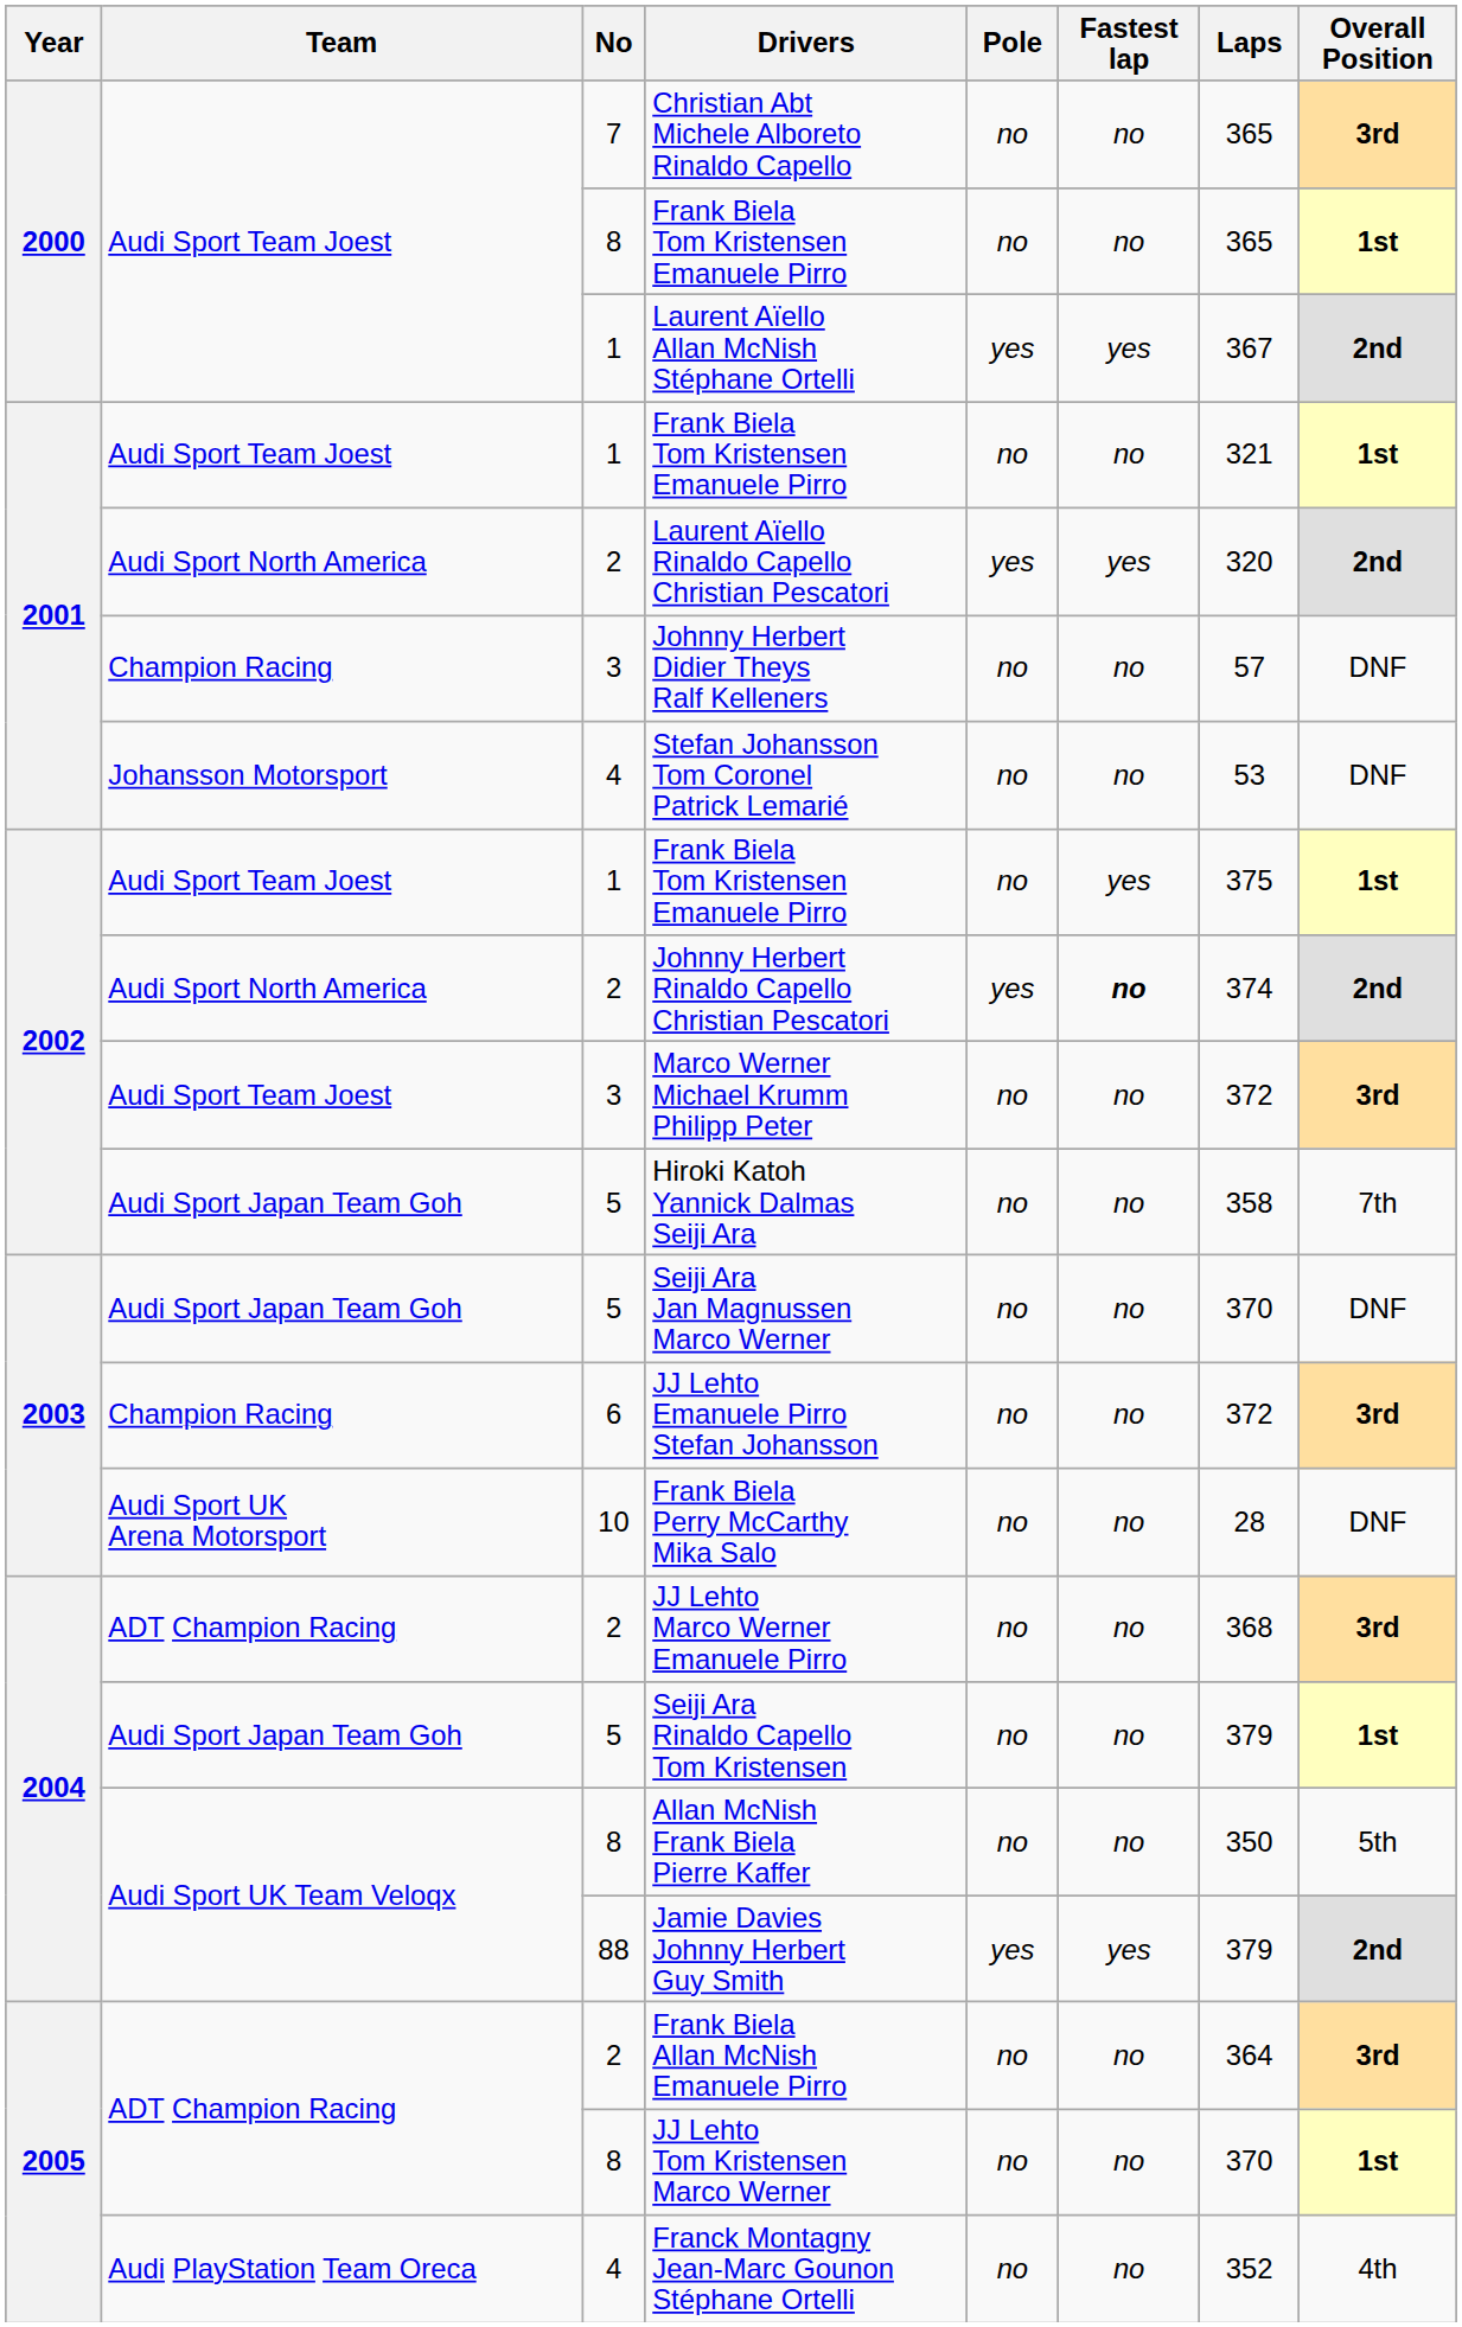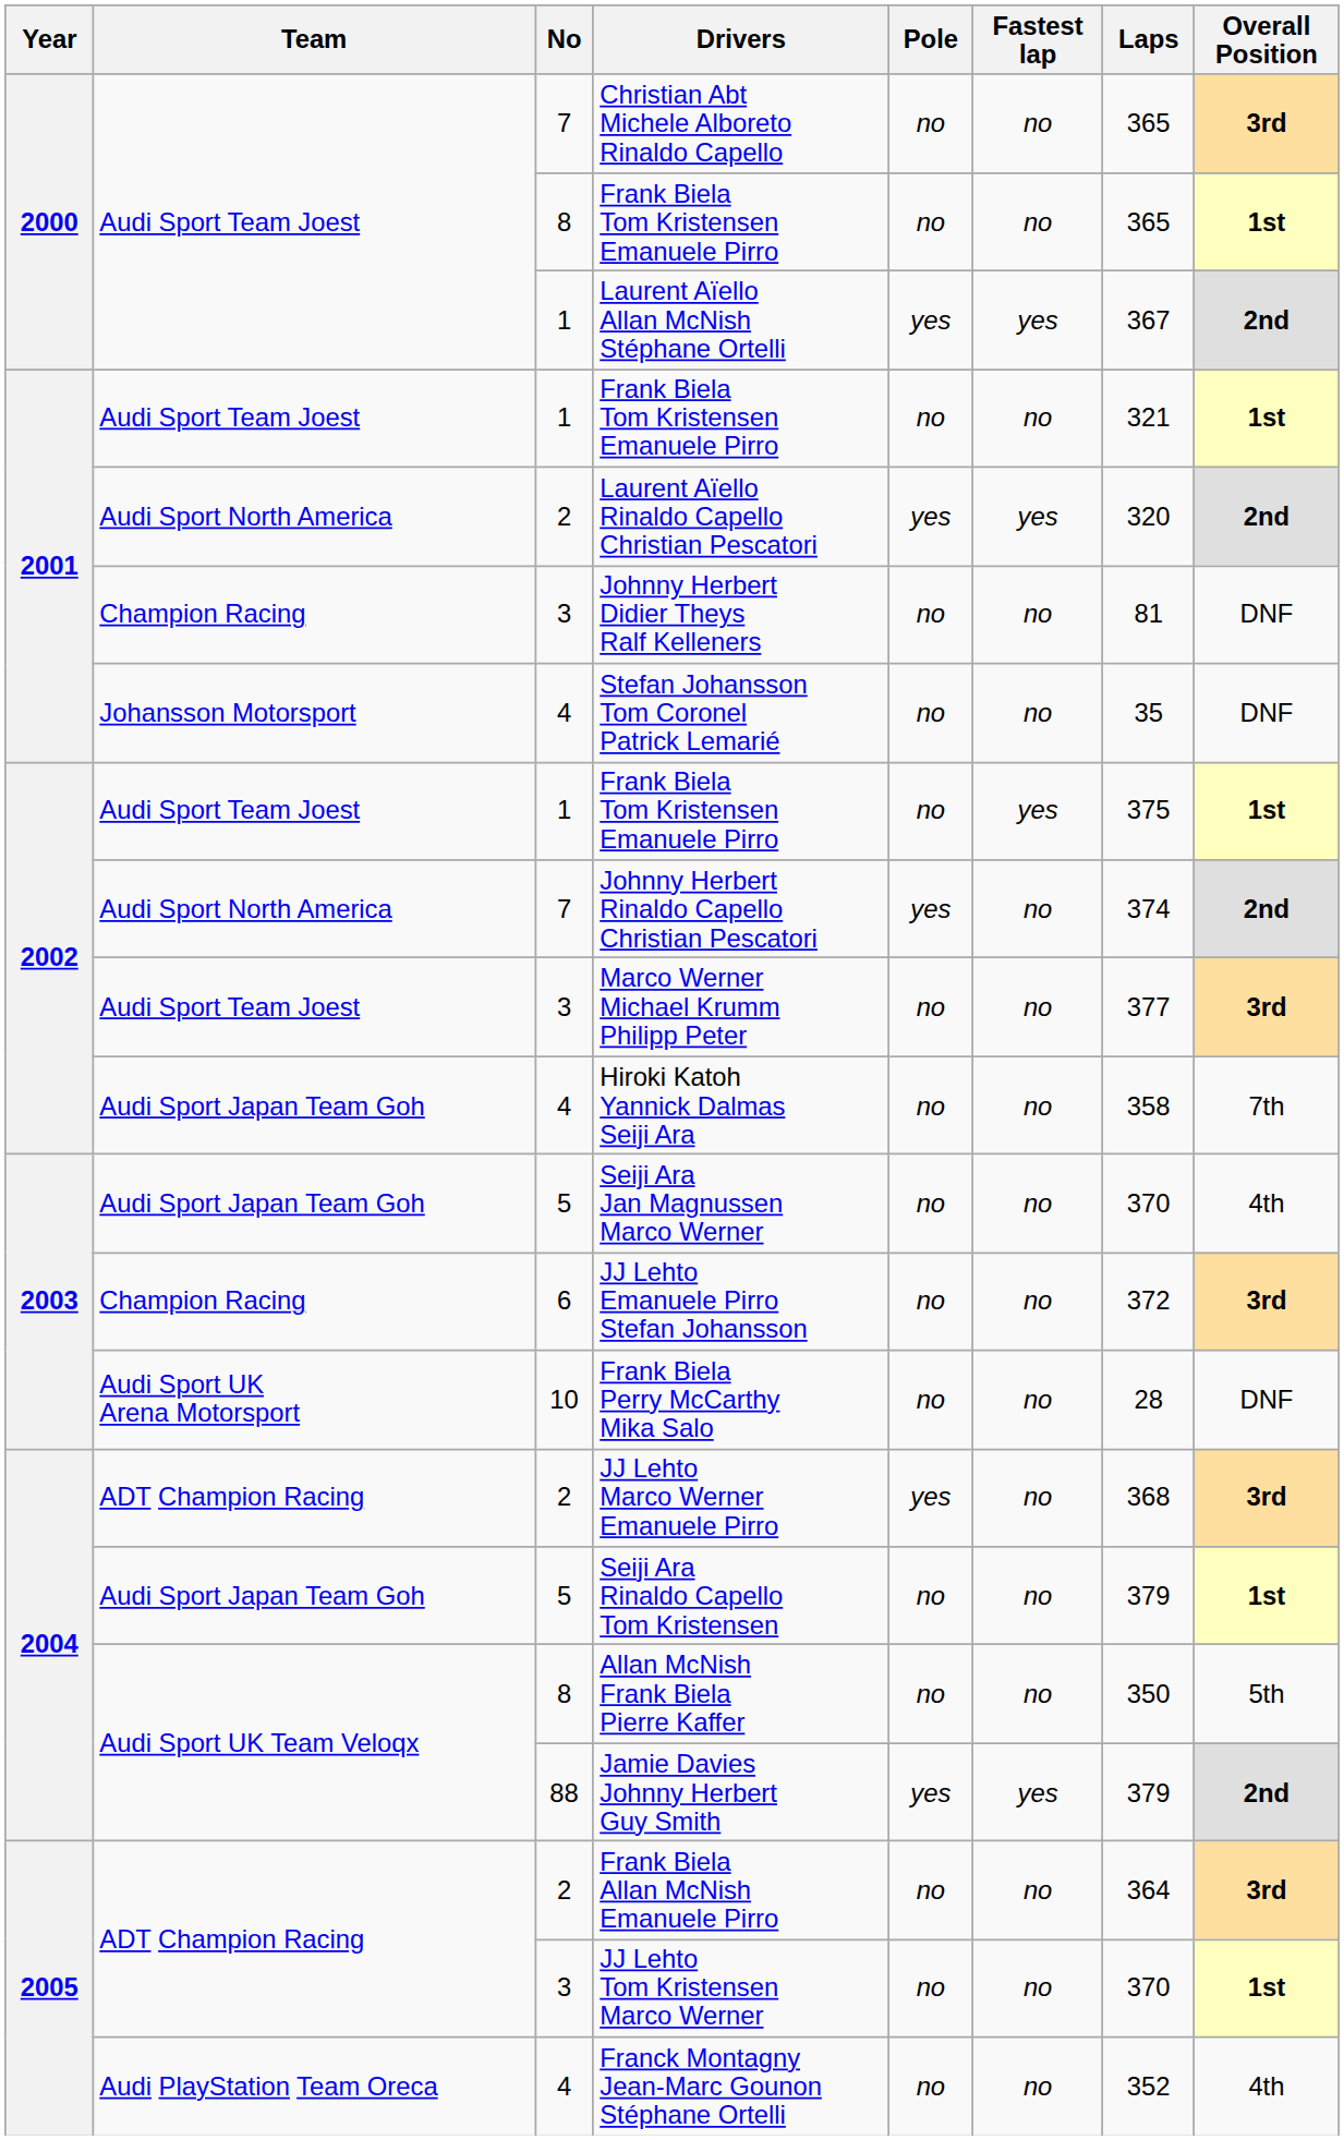 <table class="wikitable" style="font-size:85%; width:700px">
 <tr>
 <th>Year</th>
 <th>Team</th>
 <th>No</th>
 <th>Drivers</th>
 <th>Pole</th>
 <th>Fastest<br>lap</th>
 <th>Laps</th>
 <th>Overall<br>Position</th>
 </tr>
 <tr align="center">
 <th rowspan=3><a href='#'>2000</a></th>
 <td rowspan=3 align="left"> <a href='#'>Audi Sport Team Joest</a></td>
 <td>7</td>
 <td align="left"> <a href='#'>Christian Abt</a><br> <a href='#'>Michele Alboreto</a><br> <a href='#'>Rinaldo Capello</a></td>
 <td><em>no</em></td>
 <td><em>no</em></td>
 <td>365</td>
 <td style="background:#FFDF9F;"><strong>3rd</strong></td>
 </tr>
 <tr align="center">
 <td>8</td>
 <td align="left"> <a href='#'>Frank Biela</a><br> <a href='#'>Tom Kristensen</a><br> <a href='#'>Emanuele Pirro</a></td>
 <td><em>no</em></td>
 <td><em>no</em></td>
 <td>365</td>
 <td style="background:#FFFFBF;"><strong>1st</strong></td>
 </tr>
 <tr align="center">
 <td>1</td>
 <td align="left"> <a href='#'>Laurent Aïello</a><br> <a href='#'>Allan McNish</a><br> <a href='#'>Stéphane Ortelli</a></td>
 <td><em>yes</em></td>
 <td><em>yes</em></td>
 <td>367</td>
 <td style="background:#DFDFDF;"><strong>2nd</strong></td>
 </tr>
 <tr align="center">
 <th rowspan=4><a href='#'>2001</a></th>
 <td align="left"> <a href='#'>Audi Sport Team Joest</a></td>
 <td>1</td>
 <td align="left"> <a href='#'>Frank Biela</a><br> <a href='#'>Tom Kristensen</a><br> <a href='#'>Emanuele Pirro</a></td>
 <td><em>no</em></td>
 <td><em>no</em></td>
 <td>321</td>
 <td style="background:#FFFFBF;"><strong>1st</strong></td>
 </tr>
 <tr align="center">
 <td align="left"> <a href='#'>Audi Sport North America</a></td>
 <td>2</td>
 <td align="left"> <a href='#'>Laurent Aïello</a><br> <a href='#'>Rinaldo Capello</a><br> <a href='#'>Christian Pescatori</a></td>
 <td><em>yes</em></td>
 <td><em>yes</em></td>
 <td>320</td>
 <td style="background:#DFDFDF;"><strong>2nd</strong></td>
 </tr>
 <tr align="center">
 <td align="left"> <a href='#'>Champion Racing</a></td>
 <td>3</td>
 <td align="left"> <a href='#'>Johnny Herbert</a><br> <a href='#'>Didier Theys</a><br> <a href='#'>Ralf Kelleners</a></td>
 <td><em>no</em></td>
 <td><em>no</em></td>
-<td>57</td>
+<td>81</td>
 <td>DNF</td>
 </tr>
 <tr align="center">
 <td align="left"> <a href='#'>Johansson Motorsport</a></td>
 <td>4</td>
 <td align="left"> <a href='#'>Stefan Johansson</a><br> <a href='#'>Tom Coronel</a><br> <a href='#'>Patrick Lemarié</a></td>
 <td><em>no</em></td>
 <td><em>no</em></td>
-<td>53</td>
+<td>35</td>
 <td>DNF</td>
 </tr>
 <tr align="center">
 <th rowspan=4><a href='#'>2002</a></th>
 <td align="left"> <a href='#'>Audi Sport Team Joest</a></td>
 <td>1</td>
 <td align="left"> <a href='#'>Frank Biela</a><br> <a href='#'>Tom Kristensen</a><br> <a href='#'>Emanuele Pirro</a></td>
 <td><em>no</em></td>
 <td><em>yes</em></td>
 <td>375</td>
 <td style="background:#FFFFBF;"><strong>1st</strong></td>
 </tr>
 <tr align="center">
 <td align="left"> <a href='#'>Audi Sport North America</a></td>
-<td>2</td>
+<td>7</td>
 <td align="left"> <a href='#'>Johnny Herbert</a><br> <a href='#'>Rinaldo Capello</a><br> <a href='#'>Christian Pescatori</a></td>
 <td><em>yes</em></td>
-<td><strong><em>no</em></strong></td>
+<td><em>no</em></td>
 <td>374</td>
 <td style="background:#DFDFDF;"><strong>2nd</strong></td>
 </tr>
 <tr align="center">
 <td align="left"> <a href='#'>Audi Sport Team Joest</a></td>
 <td>3</td>
 <td align="left"> <a href='#'>Marco Werner</a><br> <a href='#'>Michael Krumm</a><br> <a href='#'>Philipp Peter</a></td>
 <td><em>no</em></td>
 <td><em>no</em></td>
-<td>372</td>
+<td>377</td>
 <td style="background:#FFDF9F;"><strong>3rd</strong></td>
 </tr>
 <tr align="center">
 <td align="left"> <a href='#'>Audi Sport Japan Team Goh</a></td>
-<td>5</td>
+<td>4</td>
 <td align="left"> Hiroki Katoh<br> <a href='#'>Yannick Dalmas</a><br> <a href='#'>Seiji Ara</a></td>
 <td><em>no</em></td>
 <td><em>no</em></td>
 <td>358</td>
 <td>7th</td>
 </tr>
 <tr align="center">
 <th rowspan=3><a href='#'>2003</a></th>
 <td align="left"> <a href='#'>Audi Sport Japan Team Goh</a></td>
 <td>5</td>
 <td align="left"> <a href='#'>Seiji Ara</a><br> <a href='#'>Jan Magnussen</a><br> <a href='#'>Marco Werner</a></td>
 <td><em>no</em></td>
 <td><em>no</em></td>
 <td>370</td>
-<td>DNF</td>
+<td>4th</td>
 </tr>
 <tr align="center">
 <td align="left"> <a href='#'>Champion Racing</a></td>
 <td>6</td>
 <td align="left"> <a href='#'>JJ Lehto</a><br> <a href='#'>Emanuele Pirro</a><br> <a href='#'>Stefan Johansson</a></td>
 <td><em>no</em></td>
 <td><em>no</em></td>
 <td>372</td>
 <td style="background:#FFDF9F;"><strong>3rd</strong></td>
 </tr>
 <tr align="center">
 <td align="left"> <a href='#'>Audi Sport UK</a><br> <a href='#'>Arena Motorsport</a></td>
 <td>10</td>
 <td align="left"> <a href='#'>Frank Biela</a><br> <a href='#'>Perry McCarthy</a><br> <a href='#'>Mika Salo</a></td>
 <td><em>no</em></td>
 <td><em>no</em></td>
 <td>28</td>
 <td>DNF</td>
 </tr>
 <tr align="center">
 <th rowspan=4><a href='#'>2004</a></th>
 <td align="left"> <a href='#'>ADT</a> <a href='#'>Champion Racing</a></td>
 <td>2</td>
 <td align="left"> <a href='#'>JJ Lehto</a><br> <a href='#'>Marco Werner</a><br> <a href='#'>Emanuele Pirro</a></td>
-<td><em>no</em></td>
+<td><em>yes</em></td>
 <td><em>no</em></td>
 <td>368</td>
 <td style="background:#FFDF9F;"><strong>3rd</strong></td>
 </tr>
 <tr align="center">
 <td align="left"> <a href='#'>Audi Sport Japan Team Goh</a></td>
 <td>5</td>
 <td align="left"> <a href='#'>Seiji Ara</a><br> <a href='#'>Rinaldo Capello</a><br> <a href='#'>Tom Kristensen</a></td>
 <td><em>no</em></td>
 <td><em>no</em></td>
 <td>379</td>
 <td style="background:#FFFFBF;"><strong>1st</strong></td>
 </tr>
 <tr align="center">
 <td rowspan=2 align="left"> <a href='#'>Audi Sport UK Team Veloqx</a></td>
 <td>8</td>
 <td align="left"> <a href='#'>Allan McNish</a><br> <a href='#'>Frank Biela</a><br> <a href='#'>Pierre Kaffer</a></td>
 <td><em>no</em></td>
 <td><em>no</em></td>
 <td>350</td>
 <td>5th</td>
 </tr>
 <tr align="center">
 <td>88</td>
 <td align="left"> <a href='#'>Jamie Davies</a><br> <a href='#'>Johnny Herbert</a><br> <a href='#'>Guy Smith</a></td>
 <td><em>yes</em></td>
 <td><em>yes</em></td>
 <td>379</td>
 <td style="background:#DFDFDF;"><strong>2nd</strong></td>
 </tr>
 <tr align="center">
 <th rowspan=3><a href='#'>2005</a></th>
 <td rowspan=2 align="left"> <a href='#'>ADT</a> <a href='#'>Champion Racing</a></td>
 <td>2</td>
 <td align="left"> <a href='#'>Frank Biela</a><br> <a href='#'>Allan McNish</a><br> <a href='#'>Emanuele Pirro</a></td>
 <td><em>no</em></td>
 <td><em>no</em></td>
 <td>364</td>
 <td style="background:#FFDF9F;"><strong>3rd</strong></td>
 </tr>
 <tr align="center">
-<td>8</td>
+<td>3</td>
 <td align="left"> <a href='#'>JJ Lehto</a><br> <a href='#'>Tom Kristensen</a><br> <a href='#'>Marco Werner</a></td>
 <td><em>no</em></td>
 <td><em>no</em></td>
 <td>370</td>
 <td style="background:#FFFFBF;"><strong>1st</strong></td>
 </tr>
 <tr align="center">
 <td align="left"> <a href='#'>Audi</a> <a href='#'>PlayStation</a> <a href='#'>Team Oreca</a></td>
 <td>4</td>
 <td align="left"> <a href='#'>Franck Montagny</a><br> <a href='#'>Jean-Marc Gounon</a><br> <a href='#'>Stéphane Ortelli</a></td>
 <td><em>no</em></td>
 <td><em>no</em></td>
 <td>352</td>
 <td>4th</td>
 </tr>
 </table>
